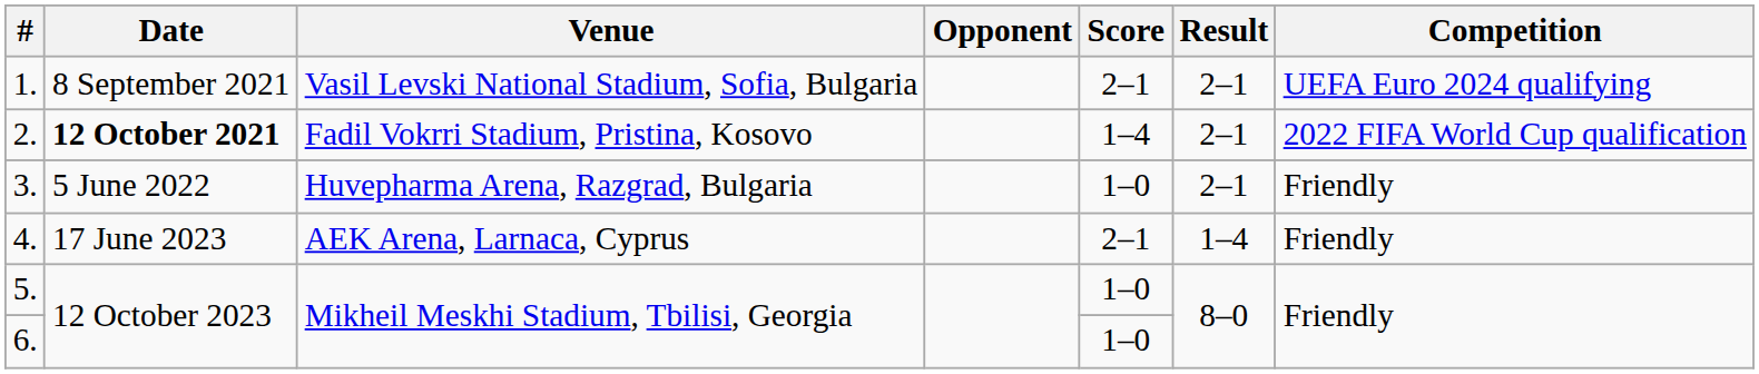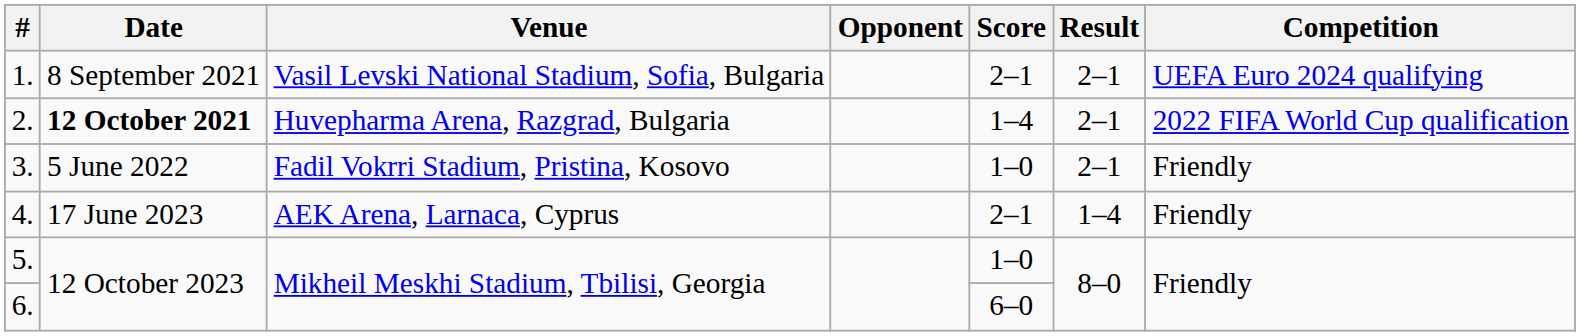 <table class="wikitable sortable">
 <tr>
 <th>#</th>
 <th>Date</th>
 <th>Venue</th>
 <th>Opponent</th>
 <th>Score</th>
 <th>Result</th>
 <th>Competition</th>
 </tr>
 <tr>
 <td>1.</td>
 <td>8 September 2021</td>
 <td><a href='#'>Vasil Levski National Stadium</a>, <a href='#'>Sofia</a>, Bulgaria</td>
 <td></td>
 <td align="center">2–1</td>
 <td align="center">2–1</td>
 <td><a href='#'>UEFA Euro 2024 qualifying</a></td>
 </tr>
 <tr>
 <td>2.</td>
 <td><strong>12 October 2021</strong></td>
-<td><a href='#'>Fadil Vokrri Stadium</a>, <a href='#'>Pristina</a>, Kosovo</td>
+<td><a href='#'>Huvepharma Arena</a>, <a href='#'>Razgrad</a>, Bulgaria</td>
 <td></td>
 <td align="center">1–4</td>
 <td align="center">2–1</td>
 <td><a href='#'>2022 FIFA World Cup qualification</a></td>
 </tr>
 <tr>
 <td>3.</td>
 <td>5 June 2022</td>
-<td><a href='#'>Huvepharma Arena</a>, <a href='#'>Razgrad</a>, Bulgaria</td>
+<td><a href='#'>Fadil Vokrri Stadium</a>, <a href='#'>Pristina</a>, Kosovo</td>
 <td></td>
 <td align="center">1–0</td>
 <td align="center">2–1</td>
 <td>Friendly</td>
 </tr>
 <tr>
 <td>4.</td>
 <td>17 June 2023</td>
 <td><a href='#'>AEK Arena</a>, <a href='#'>Larnaca</a>, Cyprus</td>
 <td></td>
 <td align="center">2–1</td>
 <td align="center">1–4</td>
 <td>Friendly</td>
 </tr>
 <tr>
 <td>5.</td>
 <td rowspan=2>12 October 2023</td>
 <td rowspan=2><a href='#'>Mikheil Meskhi Stadium</a>, <a href='#'>Tbilisi</a>, Georgia</td>
 <td rowspan=2></td>
 <td align="center">1–0</td>
 <td rowspan="2" align="center">8–0</td>
 <td rowspan=4>Friendly</td>
 </tr>
 <tr>
 <td>6.</td>
-<td align="center">1–0</td>
+<td align="center">6–0</td>
 </tr>
 </table>
